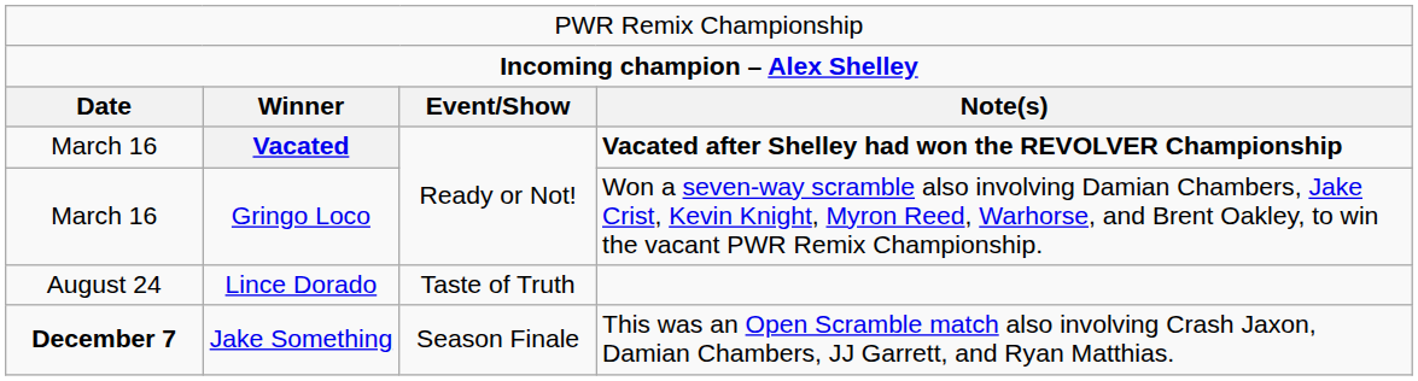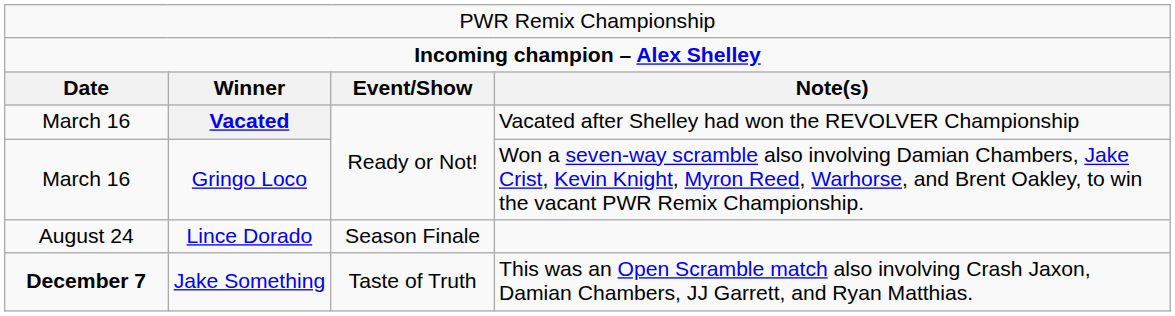 <table class="wikitable" style="text-align:center; width:100%;">
 <tr>
 <td colspan="4" style="text-align: center;">PWR Remix Championship</td>
 </tr>
 <tr>
 <td colspan="4" style="text-align: center;"><strong>Incoming champion – <a href='#'>Alex Shelley</a></strong></td>
 </tr>
 <tr>
 <th width=14%>Date</th>
 <th width=14%>Winner</th>
 <th width=14%>Event/Show</th>
 <th width=58%>Note(s)</th>
 </tr>
 <tr>
 <td>March 16</td>
 <th><a href='#'>Vacated</a></th>
 <td rowspan=2>Ready or Not!</td>
-<td align=left><strong>Vacated after Shelley had won the REVOLVER Championship</strong></td>
+<td align=left>Vacated after Shelley had won the REVOLVER Championship</td>
 </tr>
 <tr>
 <td>March 16</td>
 <td><a href='#'>Gringo Loco</a></td>
 <td align=left>Won a <a href='#'>seven-way scramble</a> also involving Damian Chambers, <a href='#'>Jake Crist</a>, <a href='#'>Kevin Knight</a>, <a href='#'>Myron Reed</a>, <a href='#'>Warhorse</a>, and Brent Oakley, to win the vacant PWR Remix Championship.</td>
 </tr>
 <tr>
 <td>August 24</td>
 <td><a href='#'>Lince Dorado</a></td>
-<td>Taste of Truth</td>
+<td>Season Finale</td>
 <td></td>
 </tr>
 <tr>
 <td><strong>December 7</strong></td>
 <td><a href='#'>Jake Something</a></td>
-<td>Season Finale</td>
+<td>Taste of Truth</td>
 <td align=left>This was an <a href='#'>Open Scramble match</a> also involving Crash Jaxon, Damian Chambers, JJ Garrett, and Ryan Matthias.</td>
 </tr>
 </table>
